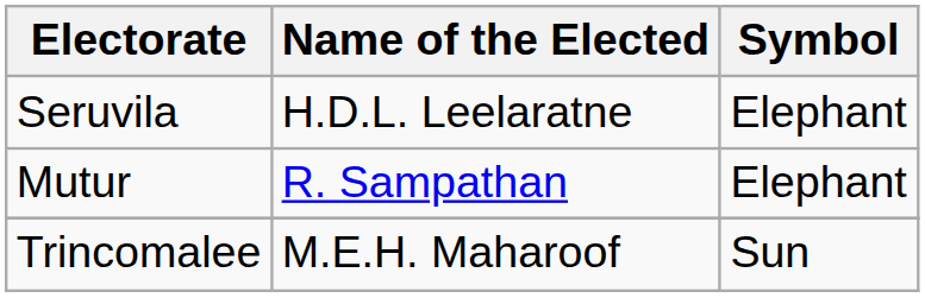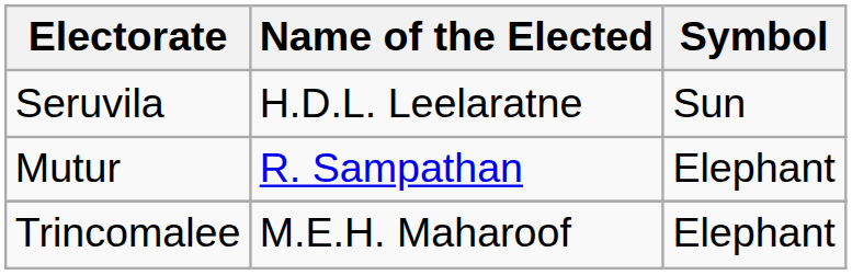 <table class="wikitable" border="1">
 <tr>
 <th>Electorate</th>
 <th>Name of the Elected</th>
 <th>Symbol</th>
 </tr>
 <tr>
 <td>Seruvila</td>
 <td>H.D.L. Leelaratne</td>
-<td>Elephant</td>
+<td>Sun</td>
 </tr>
 <tr>
 <td>Mutur</td>
 <td><a href='#'>R. Sampathan</a></td>
 <td>Elephant</td>
 </tr>
 <tr>
 </tr>
 <tr>
 <td>Trincomalee</td>
 <td>M.E.H. Maharoof</td>
-<td>Sun</td>
+<td>Elephant</td>
 </tr>
 </table>
